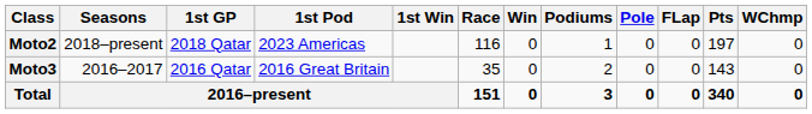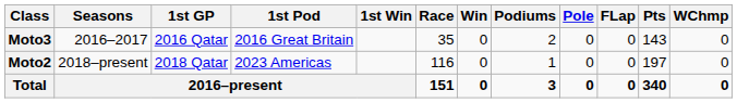 <table class="wikitable" style="text-align:right;">
 <tr>
 <th>Class</th>
 <th>Seasons</th>
 <th>1st GP</th>
 <th>1st Pod</th>
 <th>1st Win</th>
 <th>Race</th>
 <th>Win</th>
 <th>Podiums</th>
 <th><a href='#'>Pole</a></th>
 <th>FLap</th>
 <th>Pts</th>
 <th>WChmp</th>
 </tr>
 <tr>
+<th>Moto3</th>
+<td>2016–2017</td>
+<td align=left><a href='#'>2016 Qatar</a></td>
+<td align=left><a href='#'>2016 Great Britain</a></td>
+<td align=left></td>
+<td>35</td>
+<td>0</td>
+<td>2</td>
+<td>0</td>
+<td>0</td>
+<td>143</td>
+<td>0</td>
+</tr>
+<tr>
 <th>Moto2</th>
 <td>2018–present</td>
 <td align=left><a href='#'>2018 Qatar</a></td>
 <td align=left><a href='#'>2023 Americas</a></td>
 <td align=left></td>
 <td>116</td>
 <td>0</td>
 <td>1</td>
 <td>0</td>
 <td>0</td>
 <td>197</td>
 <td>0</td>
 </tr>
 <tr>
-<th>Moto3</th>
-<td>2016–2017</td>
-<td align=left><a href='#'>2016 Qatar</a></td>
-<td align=left><a href='#'>2016 Great Britain</a></td>
-<td align=left></td>
-<td>35</td>
-<td>0</td>
-<td>2</td>
-<td>0</td>
-<td>0</td>
-<td>143</td>
-<td>0</td>
-</tr>
-<tr>
 <th>Total</th>
 <th colspan="4">2016–present</th>
 <td><strong>151</strong></td>
 <td><strong>0</strong></td>
 <td><strong>3</strong></td>
 <td><strong>0</strong></td>
 <td><strong>0</strong></td>
 <td><strong>340</strong></td>
 <td><strong>0</strong></td>
 </tr>
 </table>
